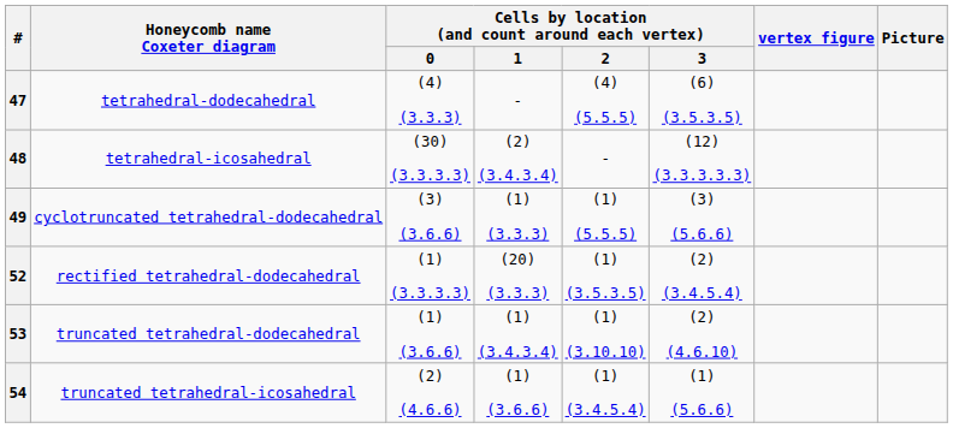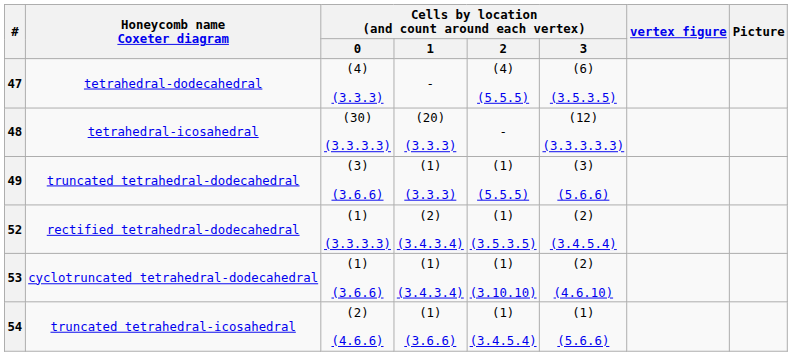 <table class="wikitable">
 <tr>
 <th rowspan=2>#</th>
 <th rowspan=2>Honeycomb name<br><a href='#'>Coxeter diagram</a></th>
 <th colspan=4>Cells by location<br>(and count around each vertex)</th>
 <th rowspan=2><a href='#'>vertex figure</a></th>
 <th rowspan=2>Picture</th>
 </tr>
 <tr>
 <th>0<br></th>
 <th>1<br></th>
 <th>2<br></th>
 <th>3<br></th>
 </tr>
 <tr align=center>
 <th>47</th>
 <td><a href='#'>tetrahedral-dodecahedral</a><br></td>
 <td>(4)<br><br><a href='#'>(3.3.3)</a></td>
 <td>-</td>
 <td>(4)<br><br><a href='#'>(5.5.5)</a></td>
 <td>(6)<br><br><a href='#'>(3.5.3.5)</a></td>
 <td></td>
 <td></td>
 </tr>
 <tr align=center>
 <th>48</th>
 <td><a href='#'>tetrahedral-icosahedral</a><br></td>
 <td>(30)<br><br><a href='#'>(3.3.3.3)</a></td>
-<td>(2)<br><br><a href='#'>(3.4.3.4)</a></td>
+<td>(20)<br><br><a href='#'>(3.3.3)</a></td>
 <td>-</td>
 <td>(12)<br><br><a href='#'>(3.3.3.3.3)</a></td>
 <td></td>
 <td></td>
 </tr>
 <tr align=center>
 <th>49</th>
-<td><a href='#'>cyclotruncated tetrahedral-dodecahedral</a><br></td>
+<td><a href='#'>truncated tetrahedral-dodecahedral</a><br></td>
 <td>(3)<br><br><a href='#'>(3.6.6)</a></td>
 <td>(1)<br><br><a href='#'>(3.3.3)</a></td>
 <td>(1)<br><br><a href='#'>(5.5.5)</a></td>
 <td>(3)<br><br><a href='#'>(5.6.6)</a></td>
 <td></td>
 <td></td>
 </tr>
 <tr align=center>
 <th>52</th>
 <td><a href='#'>rectified tetrahedral-dodecahedral</a><br></td>
 <td>(1)<br><br><a href='#'>(3.3.3.3)</a></td>
-<td>(20)<br><br><a href='#'>(3.3.3)</a></td>
+<td>(2)<br><br><a href='#'>(3.4.3.4)</a></td>
 <td>(1)<br><br><a href='#'>(3.5.3.5)</a></td>
 <td>(2)<br><br><a href='#'>(3.4.5.4)</a></td>
 <td></td>
 <td></td>
 </tr>
 <tr align=center>
 <th>53</th>
-<td><a href='#'>truncated tetrahedral-dodecahedral</a><br></td>
+<td><a href='#'>cyclotruncated tetrahedral-dodecahedral</a><br></td>
 <td>(1)<br><br><a href='#'>(3.6.6)</a></td>
 <td>(1)<br><br><a href='#'>(3.4.3.4)</a></td>
 <td>(1)<br><br><a href='#'>(3.10.10)</a></td>
 <td>(2)<br><br><a href='#'>(4.6.10)</a></td>
 <td></td>
 <td></td>
 </tr>
 <tr align=center>
 <th>54</th>
 <td><a href='#'>truncated tetrahedral-icosahedral</a><br></td>
 <td>(2)<br><br><a href='#'>(4.6.6)</a></td>
 <td>(1)<br><br><a href='#'>(3.6.6)</a></td>
 <td>(1)<br><br><a href='#'>(3.4.5.4)</a></td>
 <td>(1)<br><br><a href='#'>(5.6.6)</a></td>
 <td></td>
 <td></td>
 </tr>
 </table>
